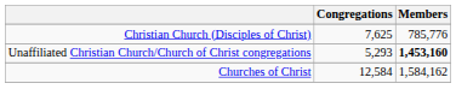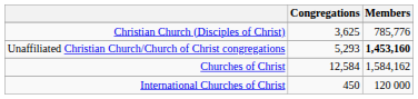 <table class="wikitable" | align=center>
 <tr>
 <th></th>
 <th>Congregations</th>
 <th>Members</th>
 </tr>
 <tr>
 </tr>
 <tr align="right">
 <td><a href='#'>Christian Church (Disciples of Christ)</a></td>
-<td>7,625</td>
+<td>3,625</td>
 <td>785,776</td>
 </tr>
 <tr>
 </tr>
 <tr align="right">
 <td>Unaffiliated <a href='#'>Christian Church/Church of Christ congregations</a></td>
 <td>5,293</td>
 <td><strong>1,453,160</strong></td>
 </tr>
 <tr>
 </tr>
 <tr align="right">
 <td><a href='#'>Churches of Christ</a></td>
 <td>12,584</td>
 <td>1,584,162</td>
 </tr>
 <tr>
 </tr>
+<tr align="right">
+<td><a href='#'>International Churches of Christ</a></td>
+<td>450</td>
+<td>120 000</td>
+</tr>
 </table>
